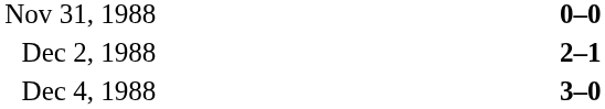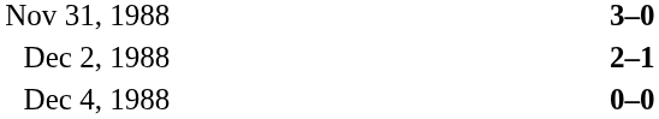 <table width=100% cellspacing=1 style=font-size:90%>
 <tr>
 <th width=120></th>
 <th width=180></th>
 <th width=70></th>
 <th width=180></th>
 <th></th>
 </tr>
 <tr>
 <td align=right>Nov 31, 1988</td>
 <td align=right><strong></strong></td>
-<td align=center><strong>0–0</strong></td>
+<td align=center><strong>3–0</strong></td>
 <td><strong></strong></td>
 </tr>
 <tr>
 <td align=right>Dec 2, 1988</td>
 <td align=right><strong></strong></td>
 <td align=center><strong>2–1</strong></td>
 <td><strong></strong></td>
 </tr>
 <tr>
 <td align=right>Dec 4, 1988</td>
 <td align=right><strong></strong></td>
-<td align=center><strong>3–0</strong></td>
+<td align=center><strong>0–0</strong></td>
 <td><strong></strong></td>
 </tr>
 </table>
